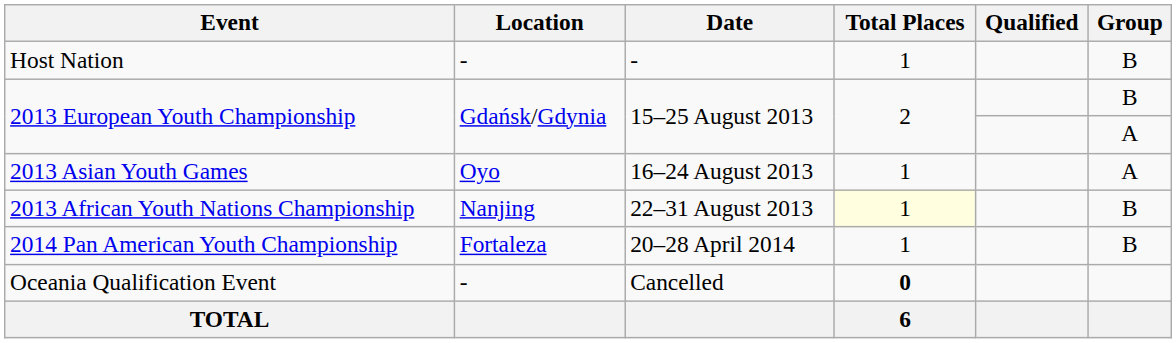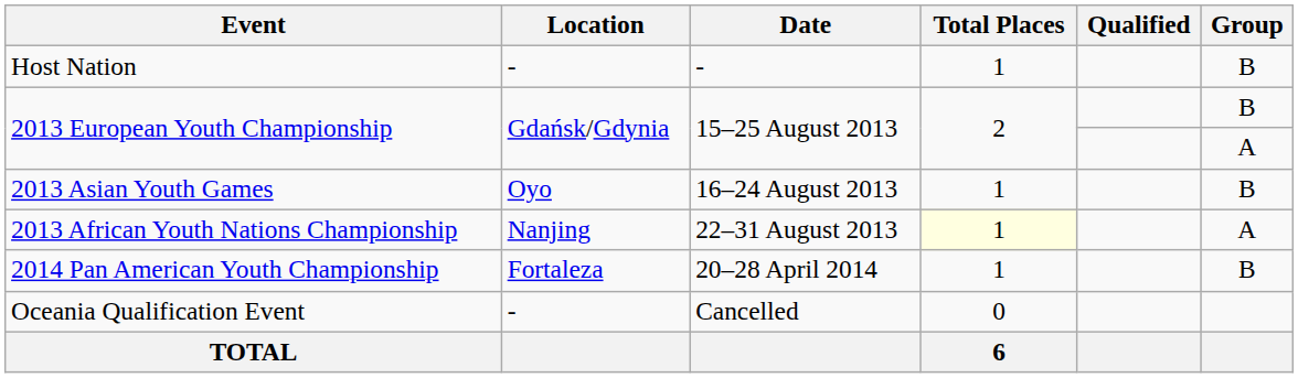 <table class="wikitable" width=800>
 <tr>
 <th>Event</th>
 <th>Location</th>
 <th>Date</th>
 <th>Total Places</th>
 <th>Qualified</th>
 <th>Group</th>
 </tr>
 <tr>
 <td>Host Nation</td>
 <td>-</td>
 <td>-</td>
 <td align="center">1</td>
 <td></td>
 <td align=center>B</td>
 </tr>
 <tr>
 <td rowspan=2><a href='#'>2013 European Youth Championship</a></td>
 <td rowspan=2> <a href='#'>Gdańsk</a>/<a href='#'>Gdynia</a></td>
 <td rowspan=2>15–25 August 2013</td>
 <td rowspan=2 align="center">2</td>
 <td></td>
 <td align=center>B</td>
 </tr>
 <tr>
 <td></td>
 <td align=center>A</td>
 </tr>
 <tr>
 <td><a href='#'>2013 Asian Youth Games</a></td>
 <td> <a href='#'>Oyo</a></td>
 <td>16–24 August 2013</td>
 <td align="center">1</td>
 <td></td>
-<td align=center>A</td>
+<td align=center>B</td>
 </tr>
 <tr>
 <td><a href='#'>2013 African Youth Nations Championship</a></td>
 <td> <a href='#'>Nanjing</a></td>
 <td>22–31 August 2013</td>
 <td align="center" style="background: lightyellow;">1</td>
 <td></td>
-<td align=center>B</td>
+<td align=center>A</td>
 </tr>
 <tr>
 <td><a href='#'>2014 Pan American Youth Championship</a></td>
 <td> <a href='#'>Fortaleza</a></td>
 <td>20–28 April 2014</td>
 <td align="center">1</td>
 <td></td>
 <td align=center>B</td>
 </tr>
 <tr>
 <td>Oceania Qualification Event</td>
 <td>-</td>
 <td>Cancelled</td>
-<td align="center"><strong>0</strong></td>
+<td align="center">0</td>
 <td></td>
 <td></td>
 </tr>
 <tr>
 <th>TOTAL</th>
 <th></th>
 <th></th>
 <th>6</th>
 <th></th>
 <th></th>
 </tr>
 </table>
